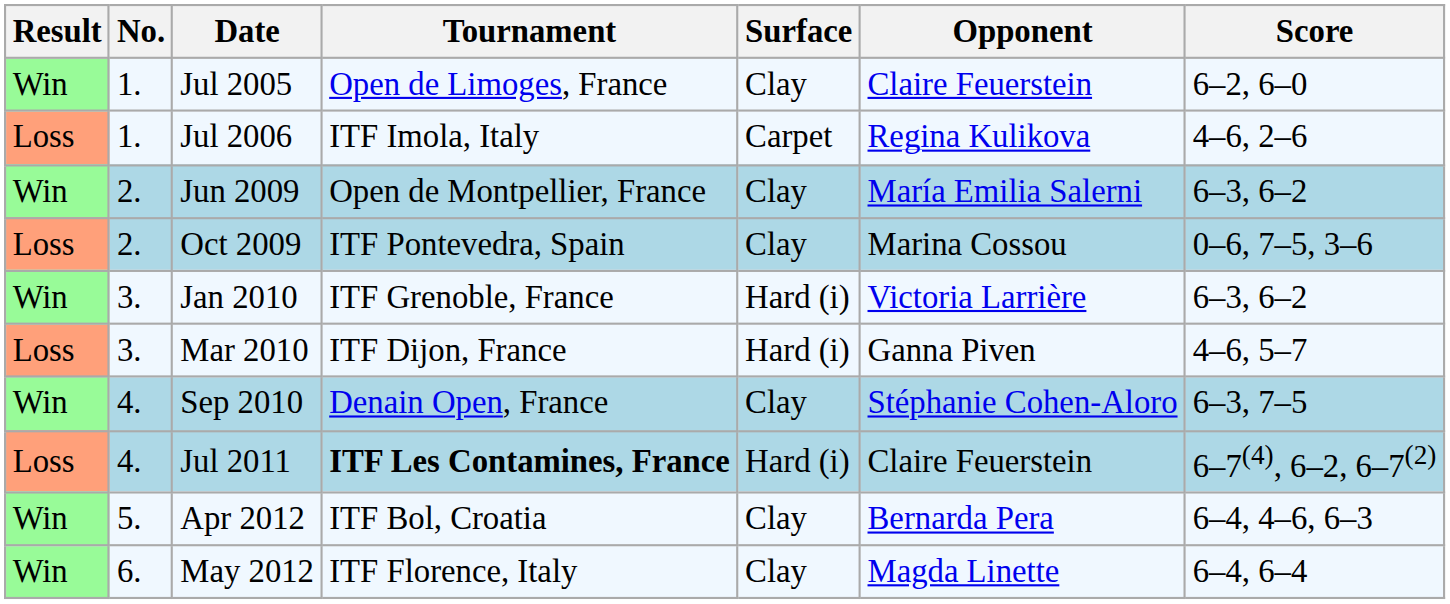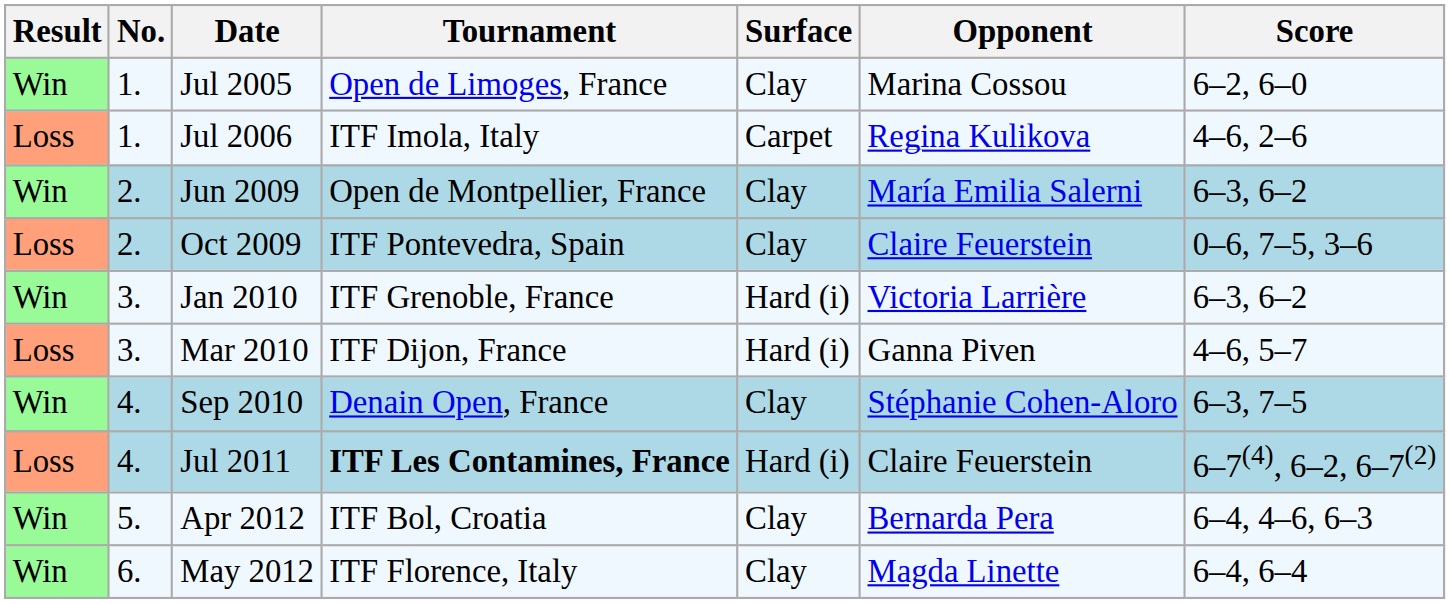 <table class="sortable wikitable" style="font-size:97%;">
 <tr>
 <th>Result</th>
 <th class="unsortable">No.</th>
 <th>Date</th>
 <th>Tournament</th>
 <th>Surface</th>
 <th>Opponent</th>
 <th class="unsortable">Score</th>
 </tr>
 <tr style="background:#f0f8ff;">
 <td bgcolor="98FB98">Win</td>
 <td>1.</td>
 <td>Jul 2005</td>
 <td><a href='#'>Open de Limoges</a>, France</td>
 <td>Clay</td>
-<td> <a href='#'>Claire Feuerstein</a></td>
+<td> Marina Cossou</td>
 <td>6–2, 6–0</td>
 </tr>
 <tr style="background:#f0f8ff;">
 <td bgcolor="FFA07A">Loss</td>
 <td>1.</td>
 <td>Jul 2006</td>
 <td>ITF Imola, Italy</td>
 <td>Carpet</td>
 <td> <a href='#'>Regina Kulikova</a></td>
 <td>4–6, 2–6</td>
 </tr>
 <tr style="background:lightblue;">
 <td bgcolor="98FB98">Win</td>
 <td>2.</td>
 <td>Jun 2009</td>
 <td>Open de Montpellier, France</td>
 <td>Clay</td>
 <td> <a href='#'>María Emilia Salerni</a></td>
 <td>6–3, 6–2</td>
 </tr>
 <tr style="background:lightblue;">
 <td bgcolor="FFA07A">Loss</td>
 <td>2.</td>
 <td>Oct 2009</td>
 <td>ITF Pontevedra, Spain</td>
 <td>Clay</td>
-<td> Marina Cossou</td>
+<td> <a href='#'>Claire Feuerstein</a></td>
 <td>0–6, 7–5, 3–6</td>
 </tr>
 <tr style="background:#f0f8ff;">
 <td bgcolor="98FB98">Win</td>
 <td>3.</td>
 <td>Jan 2010</td>
 <td>ITF Grenoble, France</td>
 <td>Hard (i)</td>
 <td> <a href='#'>Victoria Larrière</a></td>
 <td>6–3, 6–2</td>
 </tr>
 <tr style="background:#f0f8ff;">
 <td bgcolor="FFA07A">Loss</td>
 <td>3.</td>
 <td>Mar 2010</td>
 <td>ITF Dijon, France</td>
 <td>Hard (i)</td>
 <td> Ganna Piven</td>
 <td>4–6, 5–7</td>
 </tr>
 <tr style="background:lightblue;">
 <td bgcolor="98FB98">Win</td>
 <td>4.</td>
 <td>Sep 2010</td>
 <td><a href='#'>Denain Open</a>, France</td>
 <td>Clay</td>
 <td> <a href='#'>Stéphanie Cohen-Aloro</a></td>
 <td>6–3, 7–5</td>
 </tr>
 <tr style="background:lightblue;">
 <td bgcolor="FFA07A">Loss</td>
 <td>4.</td>
 <td>Jul 2011</td>
 <td><strong>ITF Les Contamines, France</strong></td>
 <td>Hard (i)</td>
 <td> Claire Feuerstein</td>
 <td>6–7<sup>(4)</sup>, 6–2, 6–7<sup>(2)</sup></td>
 </tr>
 <tr style="background:#f0f8ff;">
 <td bgcolor="98FB98">Win</td>
 <td>5.</td>
 <td>Apr 2012</td>
 <td>ITF Bol, Croatia</td>
 <td>Clay</td>
 <td> <a href='#'>Bernarda Pera</a></td>
 <td>6–4, 4–6, 6–3</td>
 </tr>
 <tr style="background:#f0f8ff;">
 <td bgcolor="98FB98">Win</td>
 <td>6.</td>
 <td>May 2012</td>
 <td>ITF Florence, Italy</td>
 <td>Clay</td>
 <td> <a href='#'>Magda Linette</a></td>
 <td>6–4, 6–4</td>
 </tr>
 </table>
